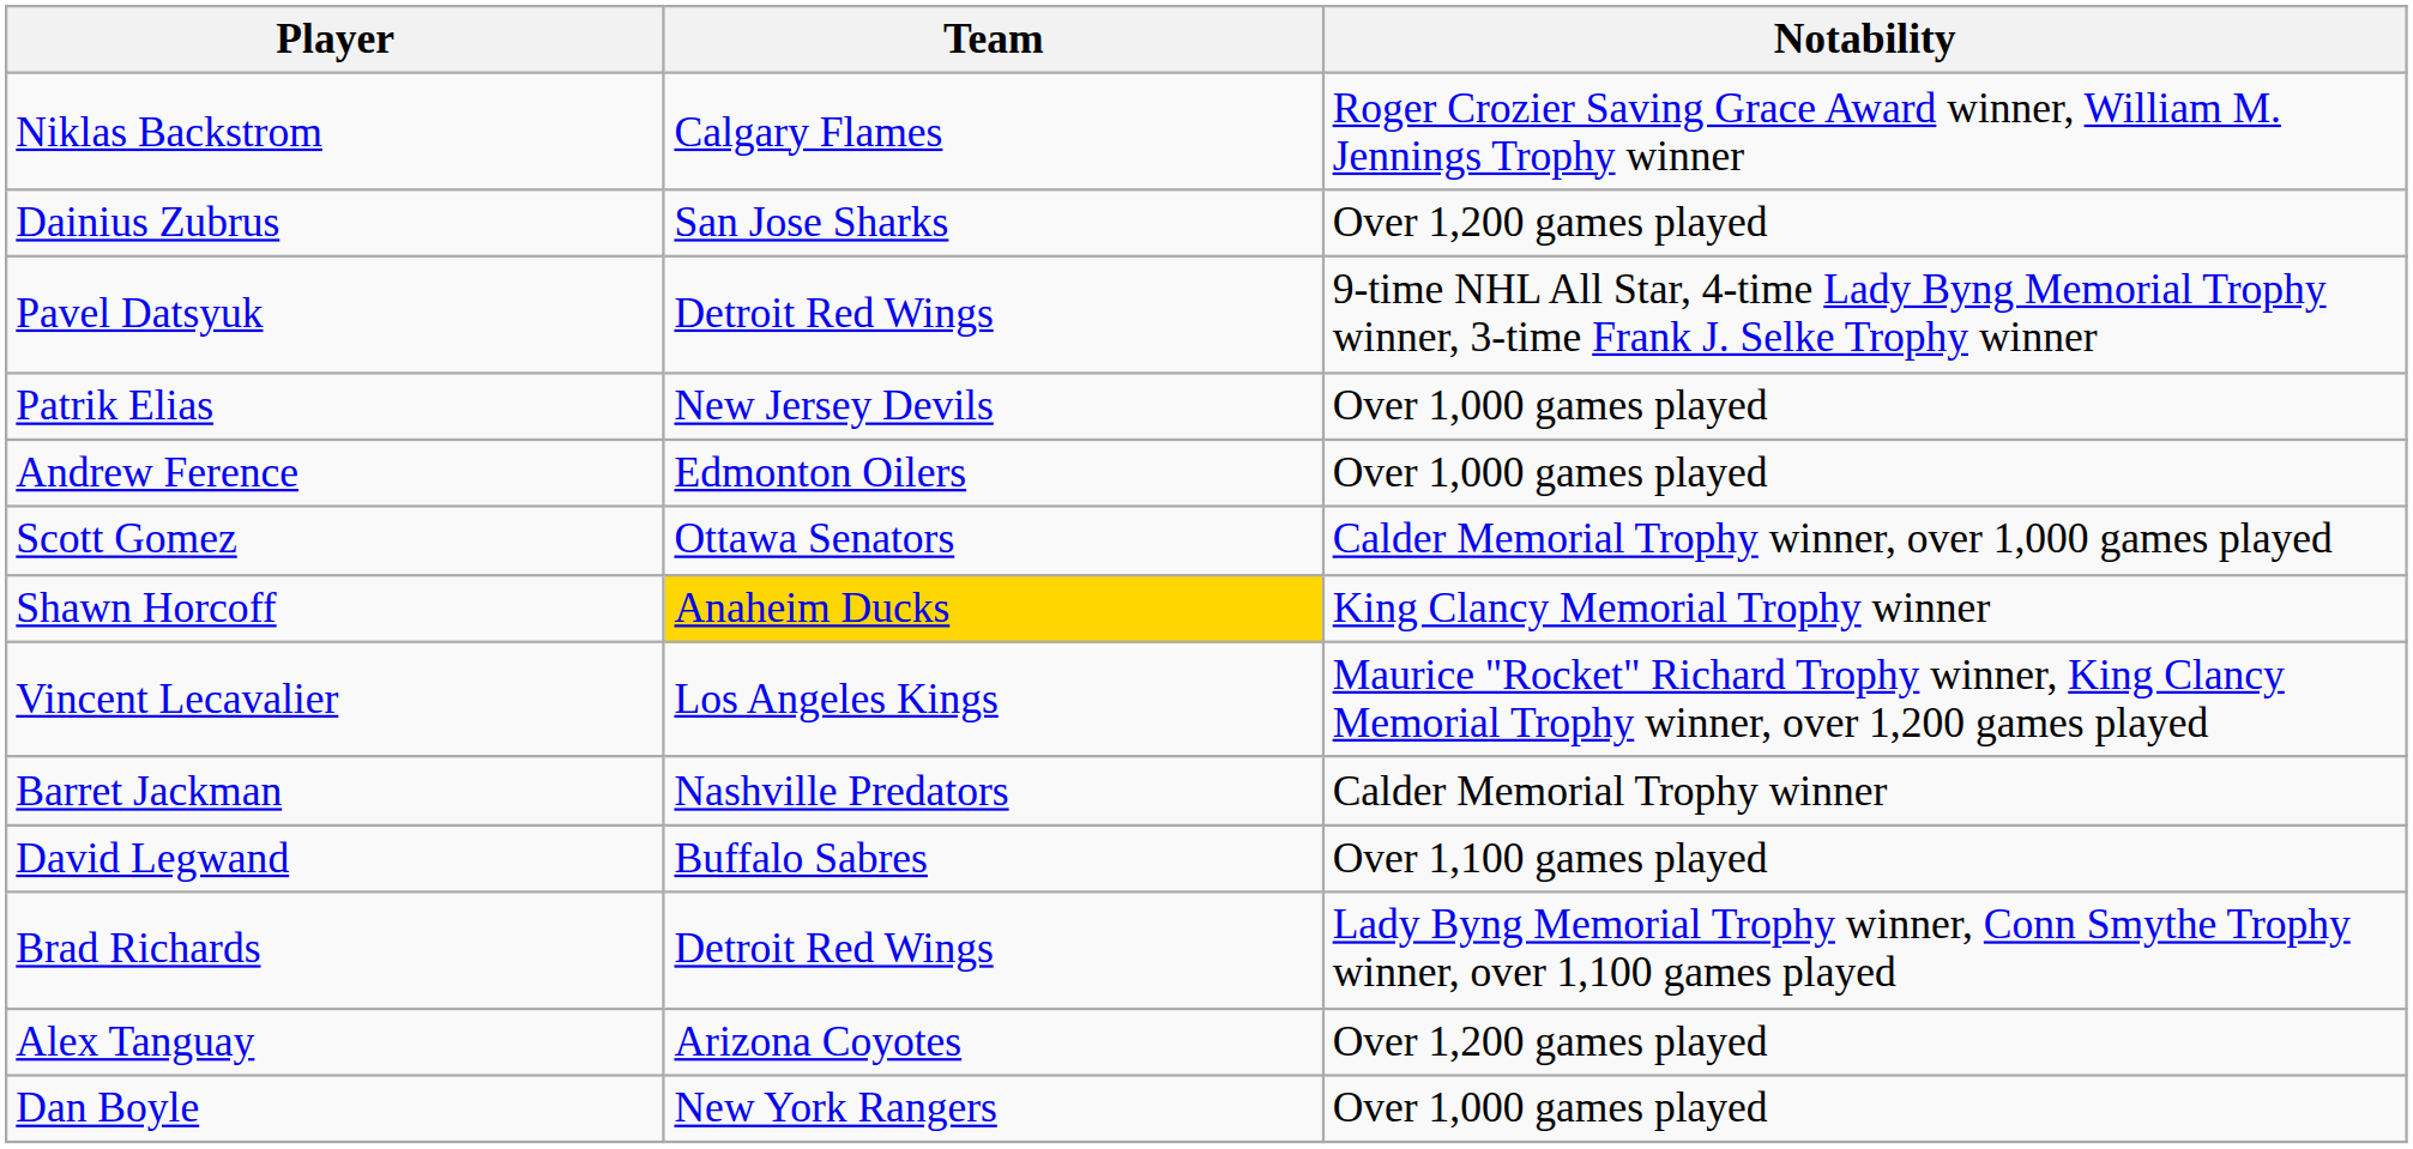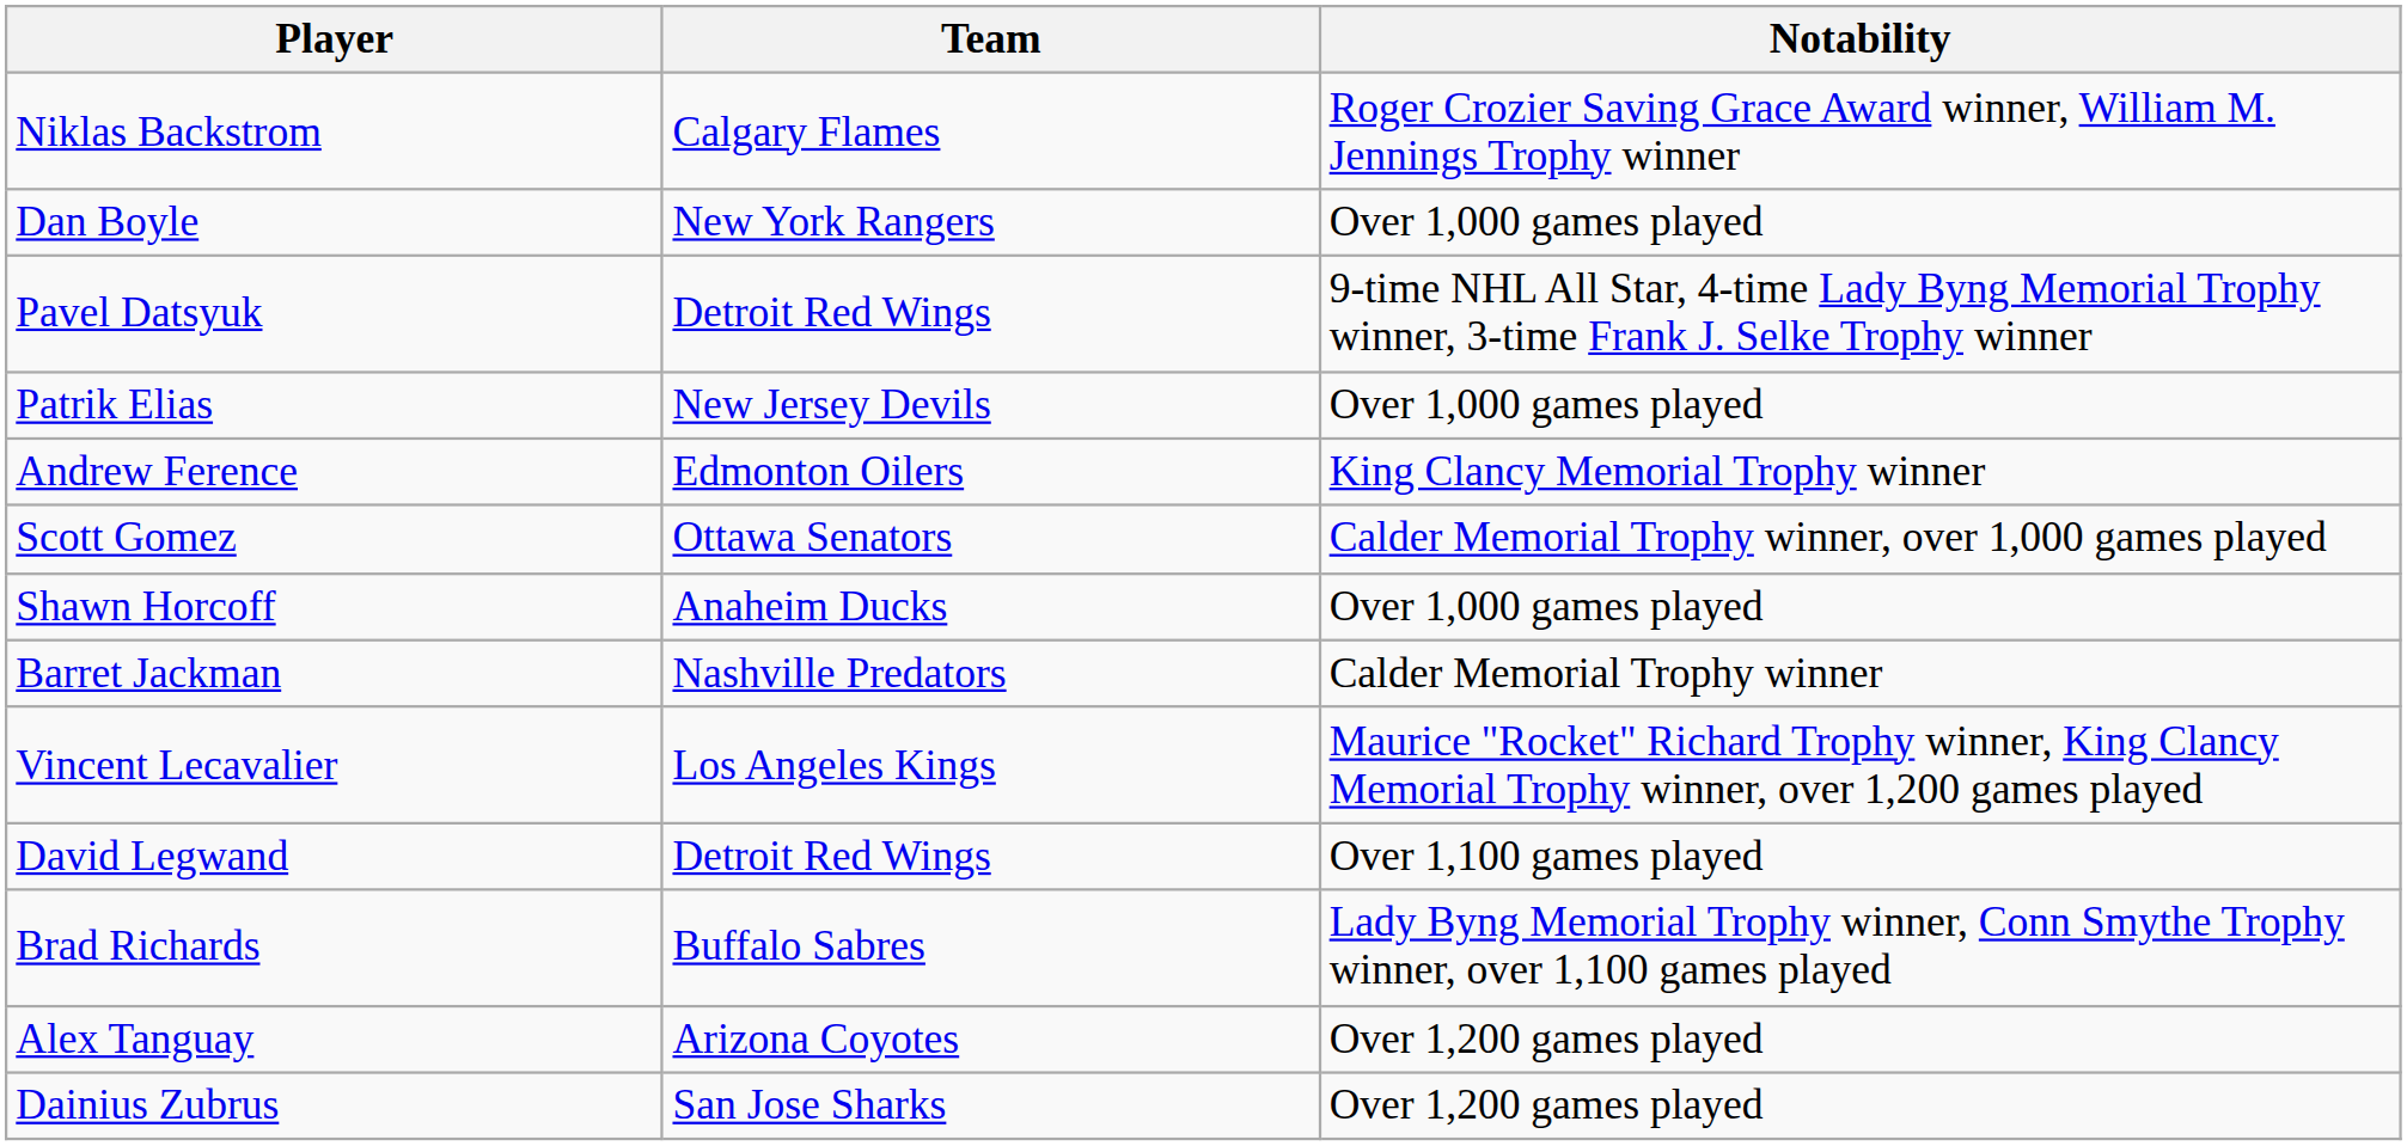 <table class="wikitable">
 <tr>
 <th style="width:15em">Player</th>
 <th style="width:15em">Team</th>
 <th style="width:25em">Notability</th>
 </tr>
 <tr>
 <td><a href='#'>Niklas Backstrom</a></td>
 <td><a href='#'>Calgary Flames</a></td>
 <td><a href='#'>Roger Crozier Saving Grace Award</a> winner, <a href='#'>William M. Jennings Trophy</a> winner</td>
 </tr>
 <tr>
-<td><a href='#'>Dainius Zubrus</a></td>
-<td><a href='#'>San Jose Sharks</a></td>
-<td>Over 1,200 games played</td>
+<td><a href='#'>Dan Boyle</a></td>
+<td><a href='#'>New York Rangers</a></td>
+<td>Over 1,000 games played</td>
 </tr>
 <tr>
 <td><a href='#'>Pavel Datsyuk</a></td>
 <td><a href='#'>Detroit Red Wings</a></td>
 <td>9-time NHL All Star, 4-time <a href='#'>Lady Byng Memorial Trophy</a> winner, 3-time <a href='#'>Frank J. Selke Trophy</a> winner</td>
 </tr>
 <tr>
 <td><a href='#'>Patrik Elias</a></td>
 <td><a href='#'>New Jersey Devils</a></td>
 <td>Over 1,000 games played</td>
 </tr>
 <tr>
 <td><a href='#'>Andrew Ference</a></td>
 <td><a href='#'>Edmonton Oilers</a></td>
-<td>Over 1,000 games played</td>
+<td><a href='#'>King Clancy Memorial Trophy</a> winner</td>
 </tr>
 <tr>
 <td><a href='#'>Scott Gomez</a></td>
 <td><a href='#'>Ottawa Senators</a></td>
 <td><a href='#'>Calder Memorial Trophy</a> winner, over 1,000 games played</td>
 </tr>
 <tr>
 <td><a href='#'>Shawn Horcoff</a></td>
-<td style="background: gold;"><a href='#'>Anaheim Ducks</a></td>
-<td><a href='#'>King Clancy Memorial Trophy</a> winner</td>
+<td><a href='#'>Anaheim Ducks</a></td>
+<td>Over 1,000 games played</td>
+</tr>
+<tr>
+<td><a href='#'>Barret Jackman</a></td>
+<td><a href='#'>Nashville Predators</a></td>
+<td>Calder Memorial Trophy winner</td>
 </tr>
 <tr>
 <td><a href='#'>Vincent Lecavalier</a></td>
 <td><a href='#'>Los Angeles Kings</a></td>
 <td><a href='#'>Maurice "Rocket" Richard Trophy</a> winner, <a href='#'>King Clancy Memorial Trophy</a> winner, over 1,200 games played</td>
 </tr>
 <tr>
-<td><a href='#'>Barret Jackman</a></td>
-<td><a href='#'>Nashville Predators</a></td>
-<td>Calder Memorial Trophy winner</td>
-</tr>
-<tr>
 <td><a href='#'>David Legwand</a></td>
-<td><a href='#'>Buffalo Sabres</a></td>
+<td><a href='#'>Detroit Red Wings</a></td>
 <td>Over 1,100 games played</td>
 </tr>
 <tr>
 <td><a href='#'>Brad Richards</a></td>
-<td><a href='#'>Detroit Red Wings</a></td>
+<td><a href='#'>Buffalo Sabres</a></td>
 <td><a href='#'>Lady Byng Memorial Trophy</a> winner, <a href='#'>Conn Smythe Trophy</a> winner, over 1,100 games played</td>
 </tr>
 <tr>
 <td><a href='#'>Alex Tanguay</a></td>
 <td><a href='#'>Arizona Coyotes</a></td>
 <td>Over 1,200 games played</td>
 </tr>
 <tr>
-<td><a href='#'>Dan Boyle</a></td>
-<td><a href='#'>New York Rangers</a></td>
-<td>Over 1,000 games played</td>
+<td><a href='#'>Dainius Zubrus</a></td>
+<td><a href='#'>San Jose Sharks</a></td>
+<td>Over 1,200 games played</td>
 </tr>
 </table>
